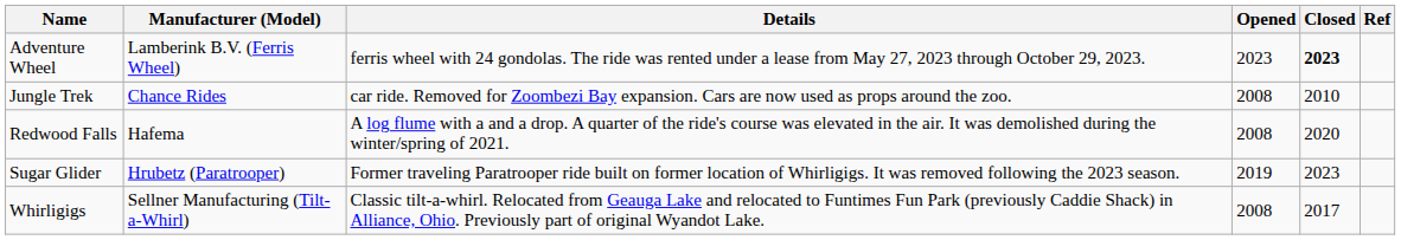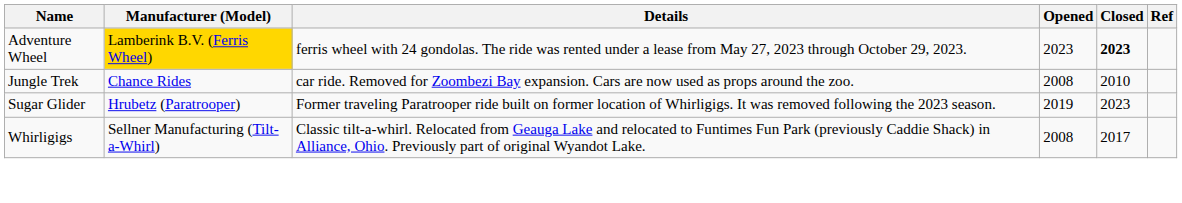 <table class="wikitable">
 <tr>
 <th>Name</th>
 <th>Manufacturer (Model)</th>
 <th>Details</th>
 <th>Opened</th>
 <th>Closed</th>
 <th>Ref</th>
 </tr>
 <tr>
 <td>Adventure Wheel</td>
-<td>Lamberink B.V. (<a href='#'>Ferris Wheel</a>)</td>
+<td style="background: gold;">Lamberink B.V. (<a href='#'>Ferris Wheel</a>)</td>
 <td> ferris wheel with 24 gondolas. The ride was rented under a lease from May 27, 2023 through October 29, 2023.</td>
 <td>2023</td>
 <td><strong>2023</strong></td>
 <td></td>
 </tr>
 <tr>
 <td>Jungle Trek</td>
 <td><a href='#'>Chance Rides</a></td>
 <td> car ride. Removed for <a href='#'>Zoombezi Bay</a> expansion. Cars are now used as props around the zoo.</td>
 <td>2008</td>
 <td>2010</td>
-<td></td>
-</tr>
-<tr>
-<td>Redwood Falls</td>
-<td>Hafema</td>
-<td>A  <a href='#'>log flume</a> with a  and a  drop. A quarter of the ride's course was elevated  in the air. It was demolished during the winter/spring of 2021.</td>
-<td>2008</td>
-<td>2020</td>
 <td></td>
 </tr>
 <tr>
 <td>Sugar Glider</td>
 <td><a href='#'>Hrubetz</a> (<a href='#'>Paratrooper</a>)</td>
 <td>Former traveling Paratrooper ride built on former location of Whirligigs. It was removed following the 2023 season.</td>
 <td>2019</td>
 <td>2023</td>
 </tr>
 <tr>
 <td>Whirligigs</td>
 <td>Sellner Manufacturing (<a href='#'>Tilt-a-Whirl</a>)</td>
 <td>Classic tilt-a-whirl. Relocated from <a href='#'>Geauga Lake</a> and relocated to Funtimes Fun Park (previously Caddie Shack) in <a href='#'>Alliance, Ohio</a>. Previously part of original Wyandot Lake.</td>
 <td>2008</td>
 <td>2017</td>
 <td></td>
 </tr>
 </table>
